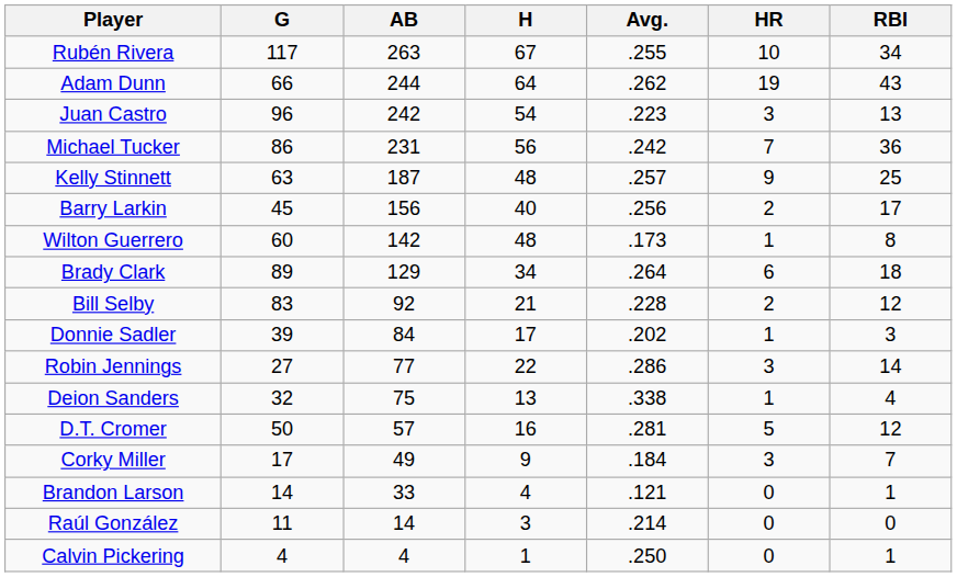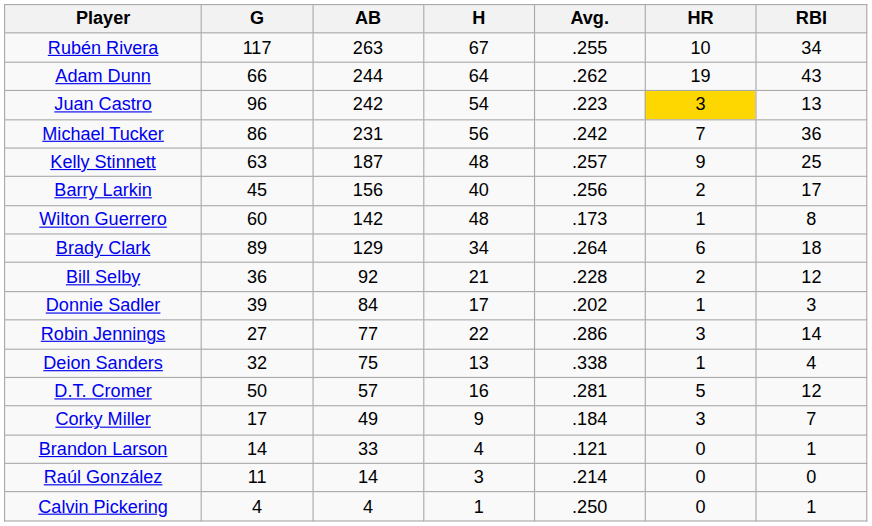 <table class="wikitable sortable">
 <tr>
 <th bgcolor="#DDDDFF" width="16%">Player</th>
 <th bgcolor="#DDDDFF" width="9%">G</th>
 <th bgcolor="#DDDDFF" width="9%">AB</th>
 <th bgcolor="#DDDDFF" width="9%">H</th>
 <th bgcolor="#DDDDFF" width="9%">Avg.</th>
 <th bgcolor="#DDDDFF" width="9%">HR</th>
 <th bgcolor="#DDDDFF" width="9%">RBI</th>
 </tr>
 <tr align=center>
 <td><a href='#'>Rubén Rivera</a></td>
 <td>117</td>
 <td>263</td>
 <td>67</td>
 <td>.255</td>
 <td>10</td>
 <td>34</td>
 </tr>
 <tr align=center>
 <td><a href='#'>Adam Dunn</a></td>
 <td>66</td>
 <td>244</td>
 <td>64</td>
 <td>.262</td>
 <td>19</td>
 <td>43</td>
 </tr>
 <tr align=center>
 <td><a href='#'>Juan Castro</a></td>
 <td>96</td>
 <td>242</td>
 <td>54</td>
 <td>.223</td>
-<td>3</td>
+<td style="background: gold;">3</td>
 <td>13</td>
 </tr>
 <tr align=center>
 <td><a href='#'>Michael Tucker</a></td>
 <td>86</td>
 <td>231</td>
 <td>56</td>
 <td>.242</td>
 <td>7</td>
 <td>36</td>
 </tr>
 <tr align=center>
 <td><a href='#'>Kelly Stinnett</a></td>
 <td>63</td>
 <td>187</td>
 <td>48</td>
 <td>.257</td>
 <td>9</td>
 <td>25</td>
 </tr>
 <tr align=center>
 <td><a href='#'>Barry Larkin</a></td>
 <td>45</td>
 <td>156</td>
 <td>40</td>
 <td>.256</td>
 <td>2</td>
 <td>17</td>
 </tr>
 <tr align=center>
 <td><a href='#'>Wilton Guerrero</a></td>
 <td>60</td>
 <td>142</td>
 <td>48</td>
 <td>.173</td>
 <td>1</td>
 <td>8</td>
 </tr>
 <tr align=center>
 <td><a href='#'>Brady Clark</a></td>
 <td>89</td>
 <td>129</td>
 <td>34</td>
 <td>.264</td>
 <td>6</td>
 <td>18</td>
 </tr>
 <tr align=center>
 <td><a href='#'>Bill Selby</a></td>
-<td>83</td>
+<td>36</td>
 <td>92</td>
 <td>21</td>
 <td>.228</td>
 <td>2</td>
 <td>12</td>
 </tr>
 <tr align=center>
 <td><a href='#'>Donnie Sadler</a></td>
 <td>39</td>
 <td>84</td>
 <td>17</td>
 <td>.202</td>
 <td>1</td>
 <td>3</td>
 </tr>
 <tr align=center>
 <td><a href='#'>Robin Jennings</a></td>
 <td>27</td>
 <td>77</td>
 <td>22</td>
 <td>.286</td>
 <td>3</td>
 <td>14</td>
 </tr>
 <tr align=center>
 <td><a href='#'>Deion Sanders</a></td>
 <td>32</td>
 <td>75</td>
 <td>13</td>
 <td>.338</td>
 <td>1</td>
 <td>4</td>
 </tr>
 <tr align=center>
 <td><a href='#'>D.T. Cromer</a></td>
 <td>50</td>
 <td>57</td>
 <td>16</td>
 <td>.281</td>
 <td>5</td>
 <td>12</td>
 </tr>
 <tr align=center>
 <td><a href='#'>Corky Miller</a></td>
 <td>17</td>
 <td>49</td>
 <td>9</td>
 <td>.184</td>
 <td>3</td>
 <td>7</td>
 </tr>
 <tr align=center>
 <td><a href='#'>Brandon Larson</a></td>
 <td>14</td>
 <td>33</td>
 <td>4</td>
 <td>.121</td>
 <td>0</td>
 <td>1</td>
 </tr>
 <tr align=center>
 <td><a href='#'>Raúl González</a></td>
 <td>11</td>
 <td>14</td>
 <td>3</td>
 <td>.214</td>
 <td>0</td>
 <td>0</td>
 </tr>
 <tr align=center>
 <td><a href='#'>Calvin Pickering</a></td>
 <td>4</td>
 <td>4</td>
 <td>1</td>
 <td>.250</td>
 <td>0</td>
 <td>1</td>
 </tr>
 </table>
